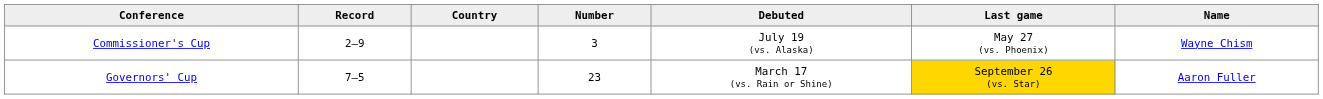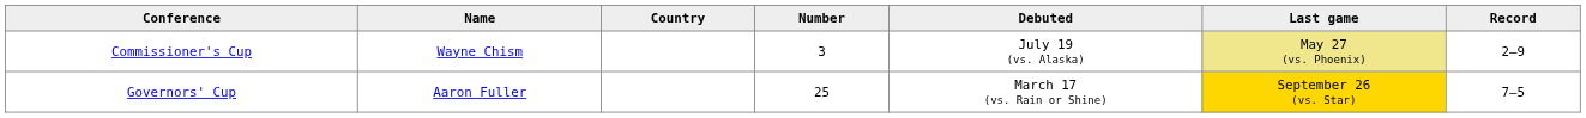 <table border="1" style="border-collapse:collapse; text-align:center; width:100%;"  cellpadding="5">
 <tr style="background:#eee;">
 <th>Conference</th>
-<th>Record</th>
+<th>Name</th>
 <th>Country</th>
 <th>Number</th>
 <th>Debuted</th>
 <th>Last game</th>
-<th>Name</th>
+<th>Record</th>
 </tr>
 <tr>
 <td><a href='#'>Commissioner's Cup</a></td>
-<td>2–9</td>
+<td><a href='#'>Wayne Chism</a></td>
 <td></td>
 <td>3</td>
 <td>July 19<br><small>(vs. Alaska)</small></td>
-<td>May 27<br><small>(vs. Phoenix)</small></td>
-<td><a href='#'>Wayne Chism</a></td>
+<td style="background: khaki;">May 27<br><small>(vs. Phoenix)</small></td>
+<td>2–9</td>
 </tr>
 <tr>
 <td><a href='#'>Governors' Cup</a></td>
-<td>7–5</td>
+<td><a href='#'>Aaron Fuller</a></td>
 <td></td>
-<td>23</td>
+<td>25</td>
 <td>March 17<br><small>(vs. Rain or Shine)</small></td>
 <td style="background: gold;">September 26<br><small>(vs. Star)</small></td>
-<td><a href='#'>Aaron Fuller</a></td>
+<td>7–5</td>
 </tr>
 </table>
